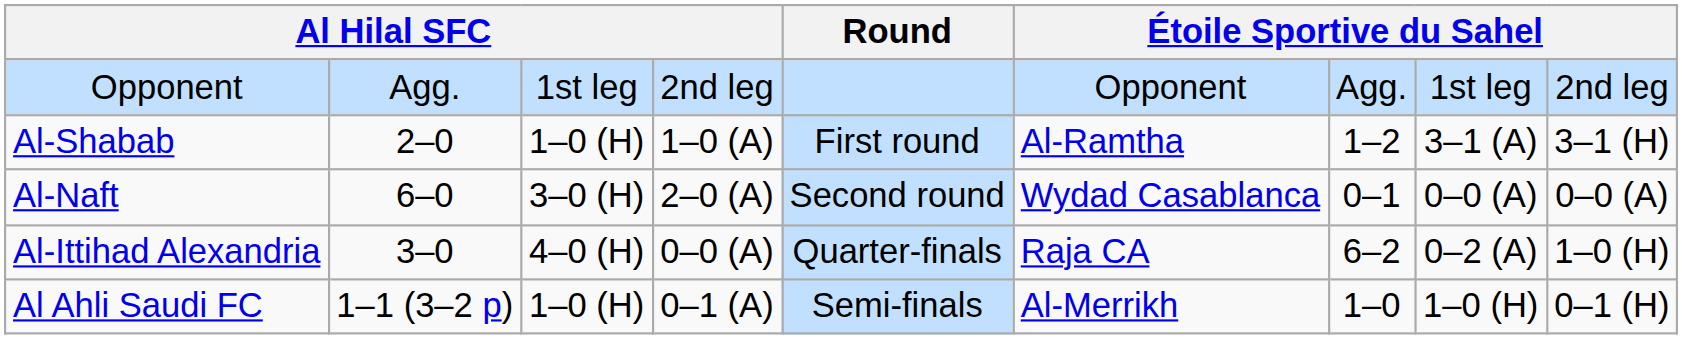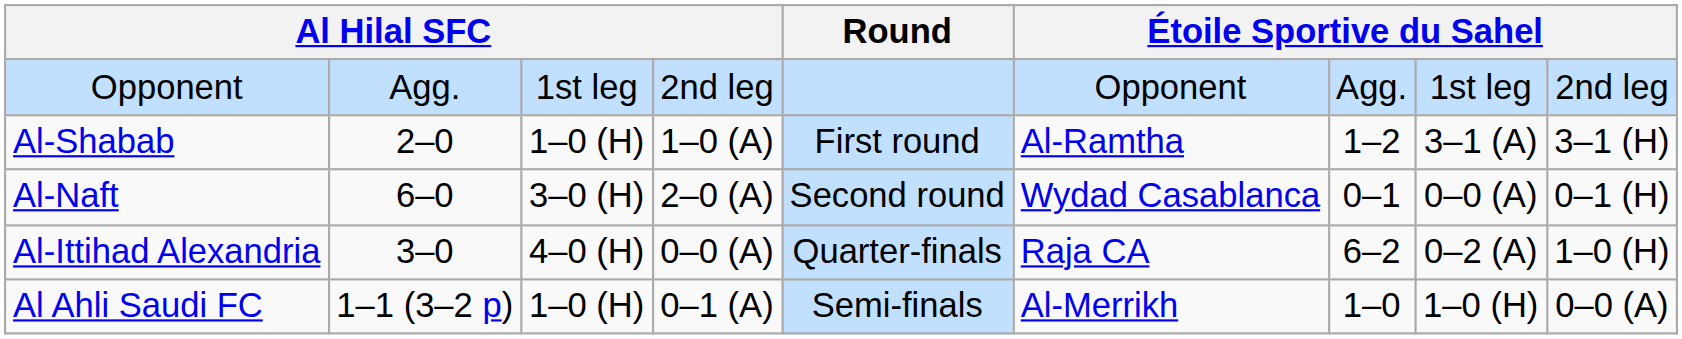 <table class="wikitable" style="text-align:center">
 <tr>
 <th colspan="4"><a href='#'>Al Hilal SFC</a></th>
 <th>Round</th>
 <th colspan="4"><a href='#'>Étoile Sportive du Sahel</a></th>
 </tr>
 <tr style="background:#c1e0ff">
 <td>Opponent</td>
 <td>Agg.</td>
 <td>1st leg</td>
 <td>2nd leg</td>
 <td></td>
 <td>Opponent</td>
 <td>Agg.</td>
 <td>1st leg</td>
 <td>2nd leg</td>
 </tr>
 <tr>
 <td align="left"> <a href='#'>Al-Shabab</a></td>
 <td>2–0</td>
 <td>1–0 (H)</td>
 <td>1–0 (A)</td>
 <td style="background:#c1e0ff;">First round</td>
 <td align="left"> <a href='#'>Al-Ramtha</a></td>
 <td>1–2</td>
 <td>3–1 (A)</td>
 <td>3–1 (H)</td>
 </tr>
 <tr>
 <td align="left"> <a href='#'>Al-Naft</a></td>
 <td>6–0</td>
 <td>3–0 (H)</td>
 <td>2–0 (A)</td>
 <td style="background:#c1e0ff;">Second round</td>
 <td align="left"> <a href='#'>Wydad Casablanca</a></td>
 <td>0–1</td>
 <td>0–0 (A)</td>
-<td>0–0 (A)</td>
+<td>0–1 (H)</td>
 </tr>
 <tr>
 <td align="left"> <a href='#'>Al-Ittihad Alexandria</a></td>
 <td>3–0</td>
 <td>4–0 (H)</td>
 <td>0–0 (A)</td>
 <td style="background:#c1e0ff;">Quarter-finals</td>
 <td align="left"> <a href='#'>Raja CA</a></td>
 <td>6–2</td>
 <td>0–2 (A)</td>
 <td>1–0 (H)</td>
 </tr>
 <tr>
 <td align="left"> <a href='#'>Al Ahli Saudi FC</a></td>
 <td>1–1 (3–2 <a href='#'>p</a>)</td>
 <td>1–0 (H)</td>
 <td>0–1 (A)</td>
 <td style="background:#c1e0ff;">Semi-finals</td>
 <td align="left"> <a href='#'>Al-Merrikh</a></td>
 <td>1–0</td>
 <td>1–0 (H)</td>
-<td>0–1 (H)</td>
+<td>0–0 (A)</td>
 </tr>
 </table>
